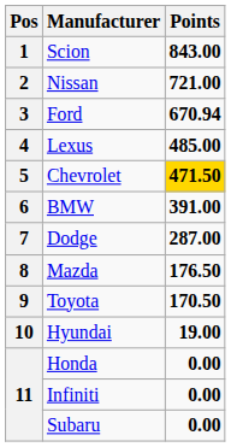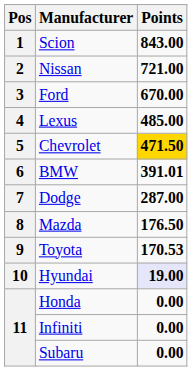 <table class="wikitable" style="font-size: 95%;">
 <tr>
 <th>Pos</th>
 <th>Manufacturer</th>
 <th>Points</th>
 </tr>
 <tr>
 <th>1</th>
 <td> <a href='#'>Scion</a></td>
 <td align="right"><strong>843.00</strong></td>
 </tr>
 <tr>
 <th>2</th>
 <td> <a href='#'>Nissan</a></td>
 <td align="right"><strong>721.00</strong></td>
 </tr>
 <tr>
 <th>3</th>
 <td> <a href='#'>Ford</a></td>
-<td align="right"><strong>670.94</strong></td>
+<td align="right"><strong>670.00</strong></td>
 </tr>
 <tr>
 <th>4</th>
 <td> <a href='#'>Lexus</a></td>
 <td align="right"><strong>485.00</strong></td>
 </tr>
 <tr>
 <th>5</th>
 <td> <a href='#'>Chevrolet</a></td>
 <td align="right" style="background: gold;"><strong>471.50</strong></td>
 </tr>
 <tr>
 <th>6</th>
 <td> <a href='#'>BMW</a></td>
-<td align="right"><strong>391.00</strong></td>
+<td align="right"><strong>391.01</strong></td>
 </tr>
 <tr>
 <th>7</th>
 <td> <a href='#'>Dodge</a></td>
 <td align="right"><strong>287.00</strong></td>
 </tr>
 <tr>
 <th>8</th>
 <td> <a href='#'>Mazda</a></td>
 <td align="right"><strong>176.50</strong></td>
 </tr>
 <tr>
 <th>9</th>
 <td> <a href='#'>Toyota</a></td>
-<td align="right"><strong>170.50</strong></td>
+<td align="right"><strong>170.53</strong></td>
 </tr>
 <tr>
 <th>10</th>
 <td> <a href='#'>Hyundai</a></td>
-<td align="right"><strong>19.00</strong></td>
+<td align="right" style="background: lavender;"><strong>19.00</strong></td>
 </tr>
 <tr>
 <th rowspan=3>11</th>
 <td> <a href='#'>Honda</a></td>
 <td align="right"><strong>0.00</strong></td>
 </tr>
 <tr>
 <td> <a href='#'>Infiniti</a></td>
 <td align="right"><strong>0.00</strong></td>
 </tr>
 <tr>
 <td> <a href='#'>Subaru</a></td>
 <td align="right"><strong>0.00</strong></td>
 </tr>
 </table>
